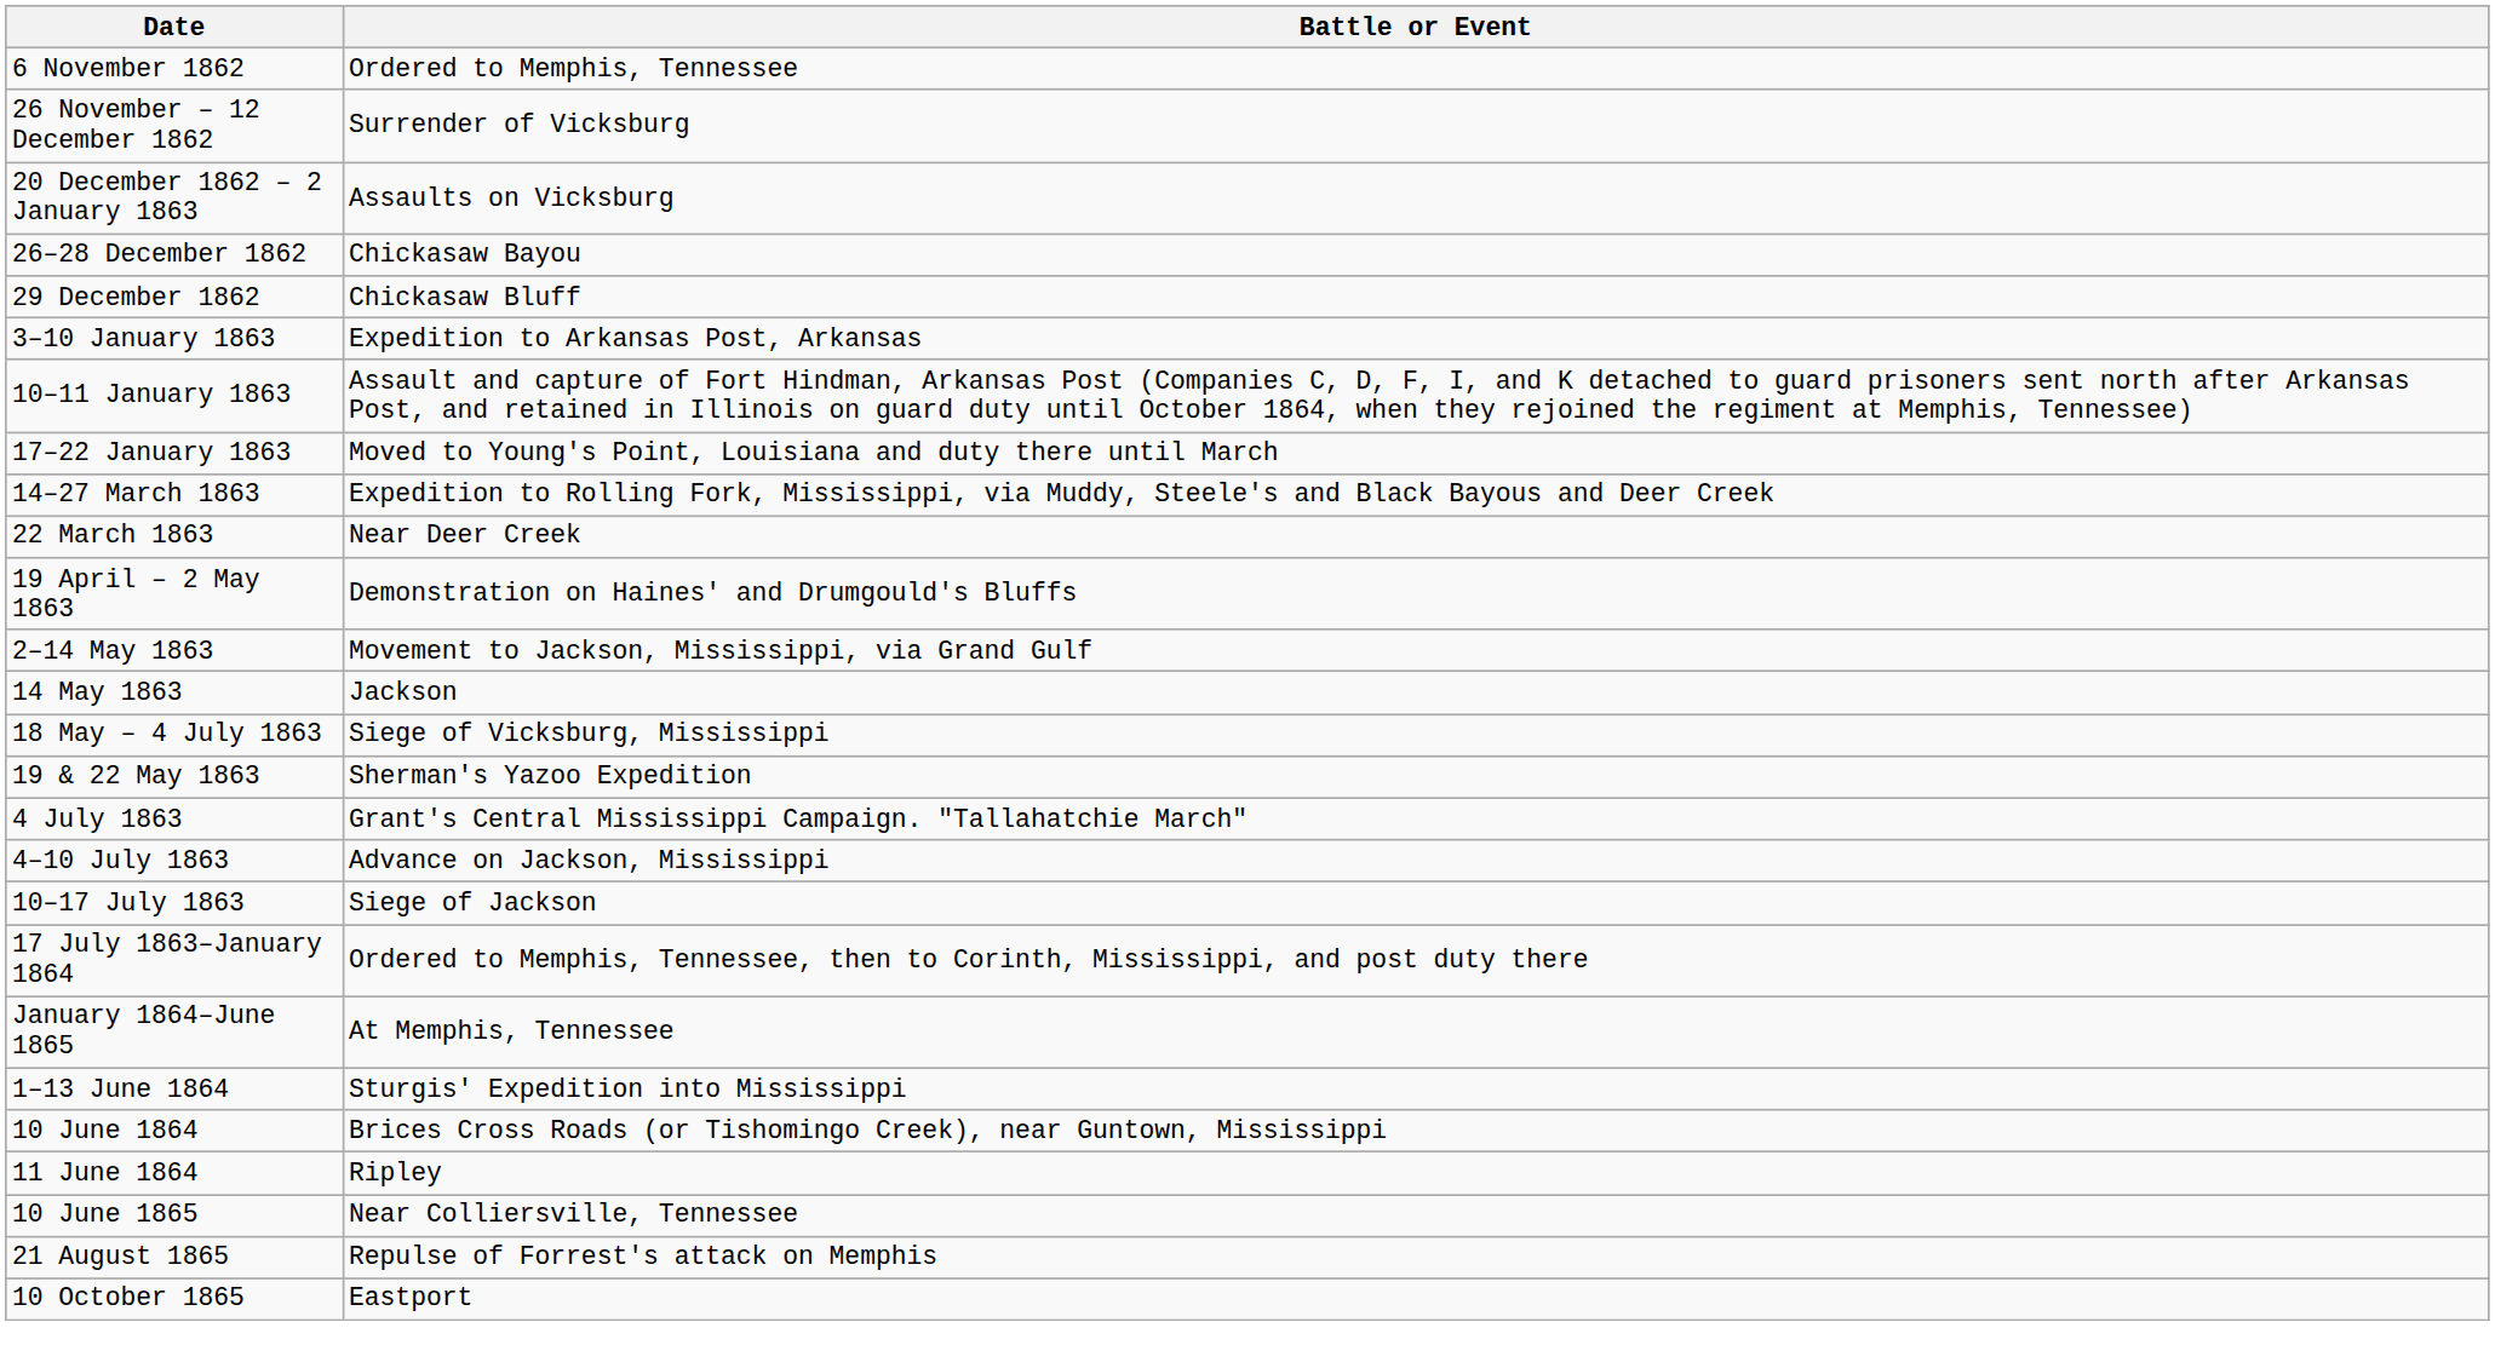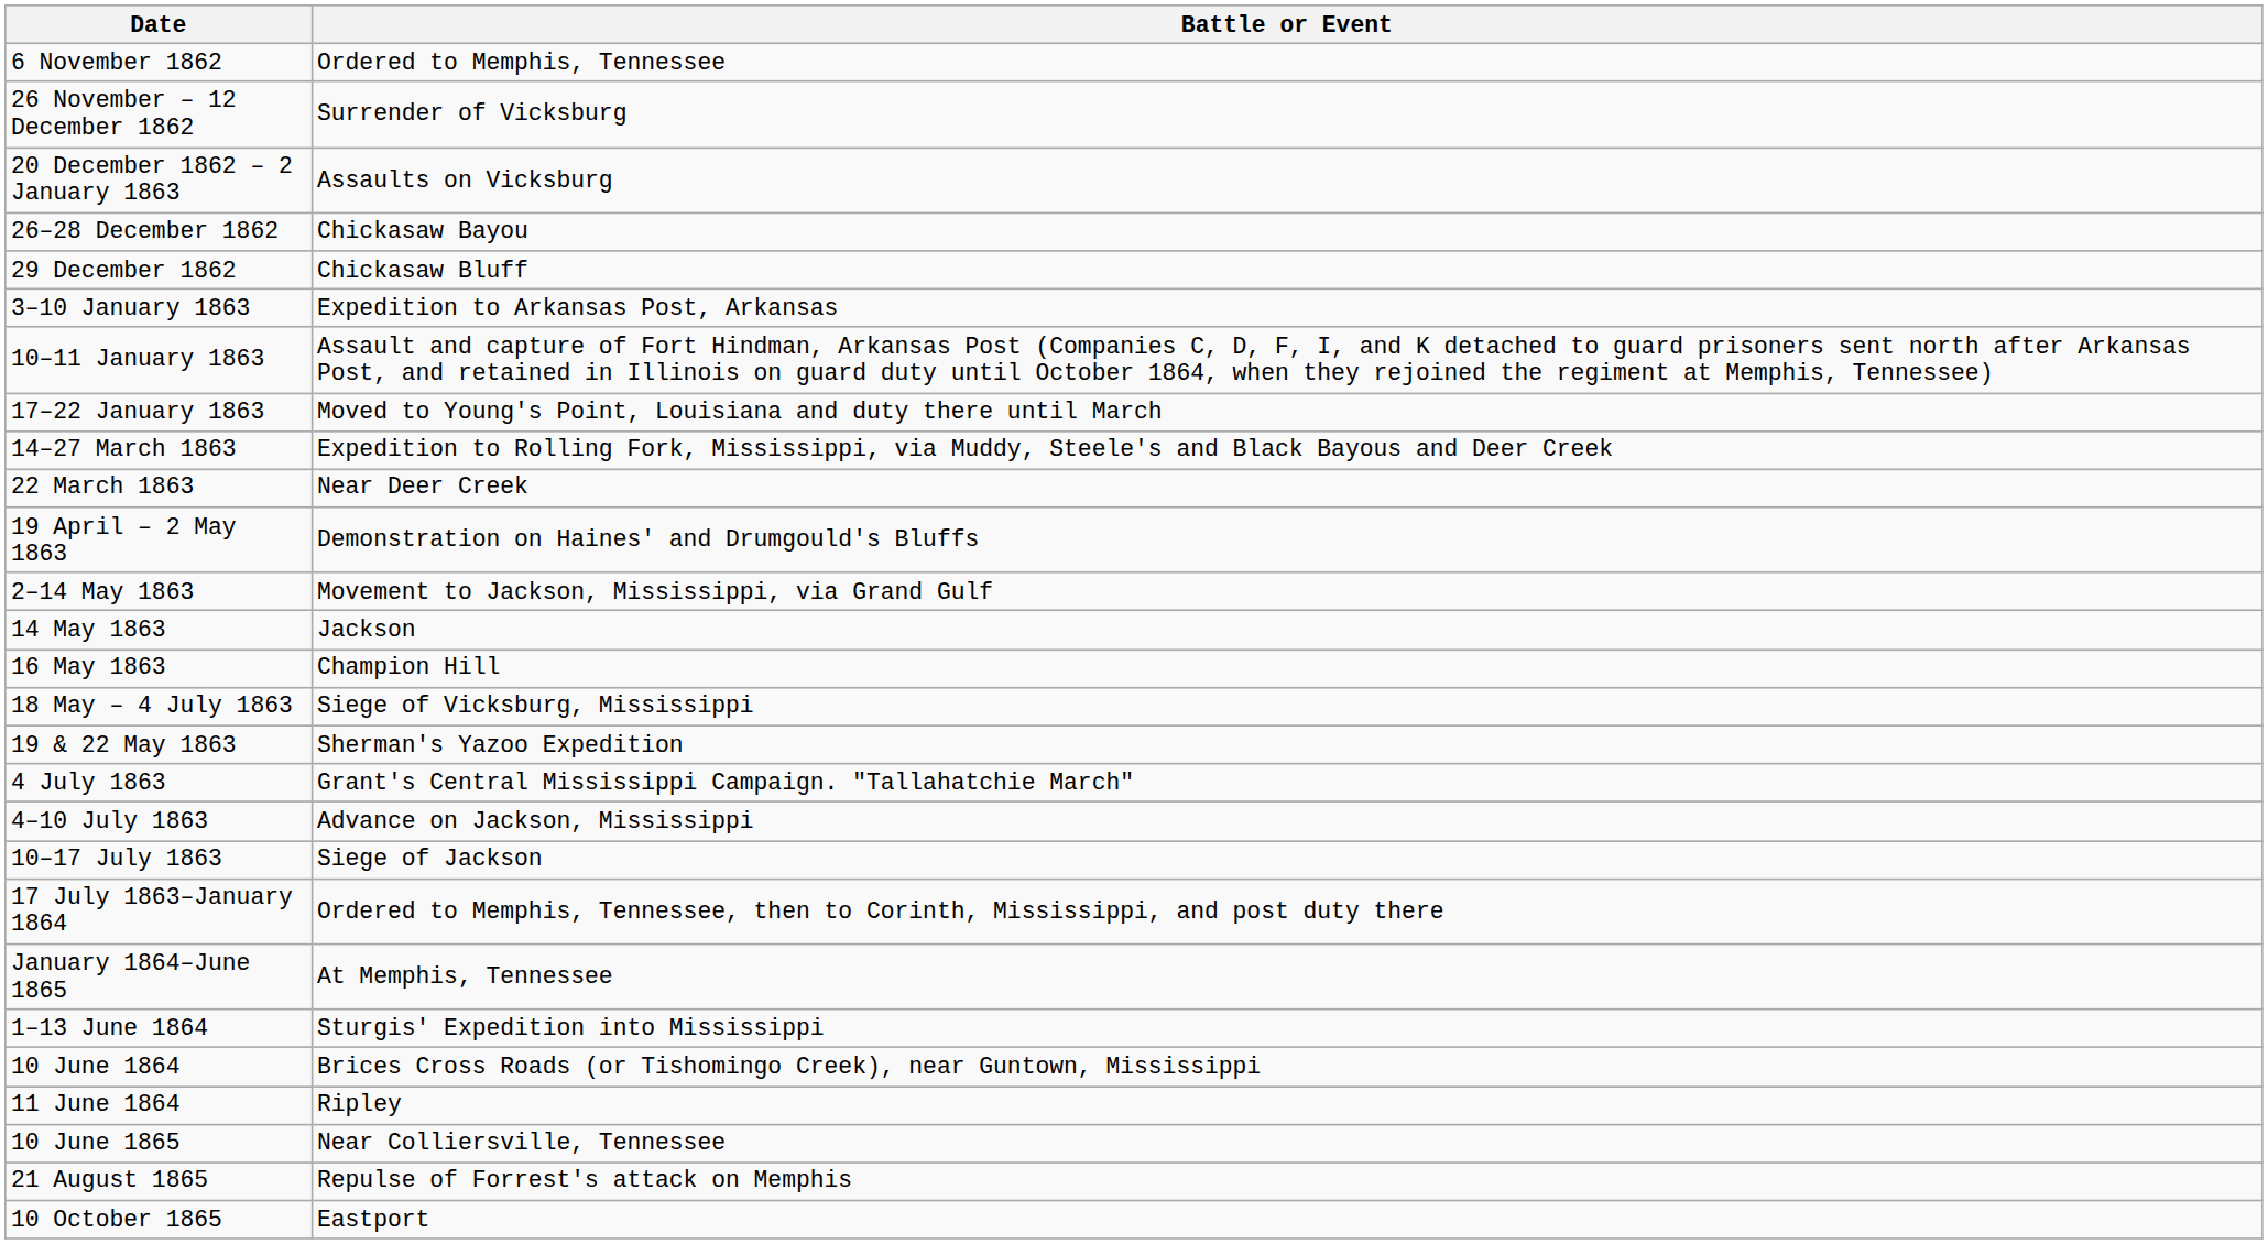 <table class="wikitable">
 <tr>
 <th>Date</th>
 <th>Battle or Event</th>
 </tr>
 <tr>
 <td>6 November 1862</td>
 <td>Ordered to Memphis, Tennessee</td>
 </tr>
 <tr>
 <td>26 November – 12 December 1862</td>
 <td>Surrender of Vicksburg</td>
 </tr>
 <tr>
 <td>20 December 1862 – 2 January 1863</td>
 <td>Assaults on Vicksburg</td>
 </tr>
 <tr>
 <td>26–28 December 1862</td>
 <td>Chickasaw Bayou</td>
 </tr>
 <tr>
 <td>29 December 1862</td>
 <td>Chickasaw Bluff</td>
 </tr>
 <tr>
 <td>3–10 January 1863</td>
 <td>Expedition to Arkansas Post, Arkansas</td>
 </tr>
 <tr>
 <td>10–11 January 1863</td>
 <td>Assault and capture of Fort Hindman, Arkansas Post (Companies C, D, F, I, and K detached to guard prisoners sent north after Arkansas Post, and retained in Illinois on guard duty until October 1864, when they rejoined the regiment at Memphis, Tennessee)</td>
 </tr>
 <tr>
 <td>17–22 January 1863</td>
 <td>Moved to Young's Point, Louisiana and duty there until March</td>
 </tr>
 <tr>
 <td>14–27 March 1863</td>
 <td>Expedition to Rolling Fork, Mississippi, via Muddy, Steele's and Black Bayous and Deer Creek</td>
 </tr>
 <tr>
 <td>22 March 1863</td>
 <td>Near Deer Creek</td>
 </tr>
 <tr>
 <td>19 April – 2 May 1863</td>
 <td>Demonstration on Haines' and Drumgould's Bluffs</td>
 </tr>
 <tr>
 <td>2–14 May 1863</td>
 <td>Movement to Jackson, Mississippi, via Grand Gulf</td>
 </tr>
 <tr>
 <td>14 May 1863</td>
 <td>Jackson</td>
 </tr>
 <tr>
+<td>16 May 1863</td>
+<td>Champion Hill</td>
+</tr>
+<tr>
 <td>18 May – 4 July 1863</td>
 <td>Siege of Vicksburg, Mississippi</td>
 </tr>
 <tr>
 <td>19 & 22 May 1863</td>
 <td>Sherman's Yazoo Expedition</td>
 </tr>
 <tr>
 <td>4 July 1863</td>
 <td>Grant's Central Mississippi Campaign. "Tallahatchie March"</td>
 </tr>
 <tr>
 <td>4–10 July 1863</td>
 <td>Advance on Jackson, Mississippi</td>
 </tr>
 <tr>
 <td>10–17 July 1863</td>
 <td>Siege of Jackson</td>
 </tr>
 <tr>
 <td>17 July 1863–January 1864</td>
 <td>Ordered to Memphis, Tennessee, then to Corinth, Mississippi, and post duty there</td>
 </tr>
 <tr>
 <td>January 1864–June 1865</td>
 <td>At Memphis, Tennessee</td>
 </tr>
 <tr>
 <td>1–13 June 1864</td>
 <td>Sturgis' Expedition into Mississippi</td>
 </tr>
 <tr>
 <td>10 June 1864</td>
 <td>Brices Cross Roads (or Tishomingo Creek), near Guntown, Mississippi</td>
 </tr>
 <tr>
 <td>11 June 1864</td>
 <td>Ripley</td>
 </tr>
 <tr>
 <td>10 June 1865</td>
 <td>Near Colliersville, Tennessee</td>
 </tr>
 <tr>
 <td>21 August 1865</td>
 <td>Repulse of Forrest's attack on Memphis</td>
 </tr>
 <tr>
 <td>10 October 1865</td>
 <td>Eastport</td>
 </tr>
 </table>
